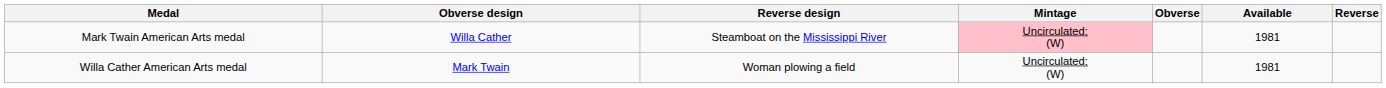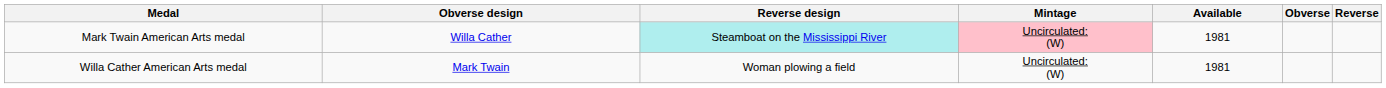 <table class="wikitable">
 <tr>
 <th width="25%">Medal</th>
 <th width="25%">Obverse design</th>
 <th width="25%">Reverse design</th>
 <th width="15%">Mintage</th>
+<th width="10%">Available</th>
 <th>Obverse</th>
-<th width="10%">Available</th>
 <th>Reverse</th>
 </tr>
 <tr>
 <td align="center">Mark Twain American Arts medal</td>
 <td align="center"><a href='#'>Willa Cather</a></td>
-<td align="center">Steamboat on the <a href='#'>Mississippi River</a></td>
+<td align="center" style="background: paleturquoise;">Steamboat on the <a href='#'>Mississippi River</a></td>
 <td align="center" style="background: pink;"><u>Uncirculated:</u><br> (W)</td>
+<td align="center">1981</td>
 <td></td>
-<td align="center">1981</td>
 <td></td>
 </tr>
 <tr>
 <td align="center">Willa Cather American Arts medal</td>
 <td align="center"><a href='#'>Mark Twain</a></td>
 <td align="center">Woman plowing a field</td>
 <td align="center"><u>Uncirculated:</u><br> (W)</td>
+<td align="center">1981</td>
 <td></td>
-<td align="center">1981</td>
 <td></td>
 </tr>
 </table>
